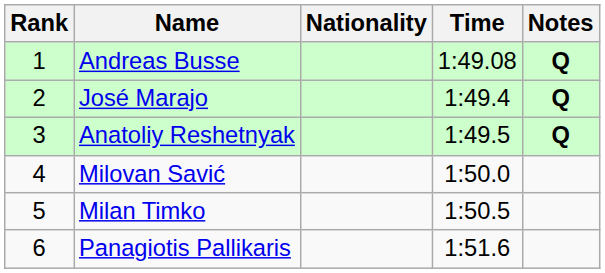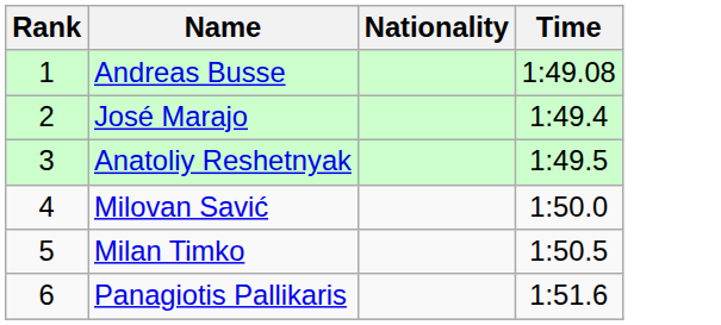 <table class="wikitable sortable" style="text-align:center">
 <tr>
 <th>Rank</th>
 <th>Name</th>
 <th>Nationality</th>
 <th>Time</th>
-<th>Notes</th>
 </tr>
 <tr bgcolor=ccffcc>
 <td>1</td>
 <td align=left><a href='#'>Andreas Busse</a></td>
 <td align=left></td>
 <td>1:49.08</td>
-<td><strong>Q</strong></td>
 </tr>
 <tr bgcolor=ccffcc>
 <td>2</td>
 <td align=left><a href='#'>José Marajo</a></td>
 <td align=left></td>
 <td>1:49.4</td>
-<td><strong>Q</strong></td>
 </tr>
 <tr bgcolor=ccffcc>
 <td>3</td>
 <td align=left><a href='#'>Anatoliy Reshetnyak</a></td>
 <td align=left></td>
 <td>1:49.5</td>
-<td><strong>Q</strong></td>
 </tr>
 <tr>
 <td>4</td>
 <td align=left><a href='#'>Milovan Savić</a></td>
 <td align=left></td>
 <td>1:50.0</td>
-<td></td>
 </tr>
 <tr>
 <td>5</td>
 <td align=left><a href='#'>Milan Timko</a></td>
 <td align=left></td>
 <td>1:50.5</td>
-<td></td>
 </tr>
 <tr>
 <td>6</td>
 <td align=left><a href='#'>Panagiotis Pallikaris</a></td>
 <td align=left></td>
 <td>1:51.6</td>
-<td></td>
 </tr>
 </table>
